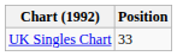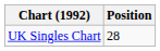 <table class="wikitable sortable">
 <tr>
 <th>Chart (1992)</th>
 <th>Position</th>
 </tr>
 <tr>
 <td><a href='#'>UK Singles Chart</a></td>
-<td>33</td>
+<td>28</td>
 </tr>
 </table>
